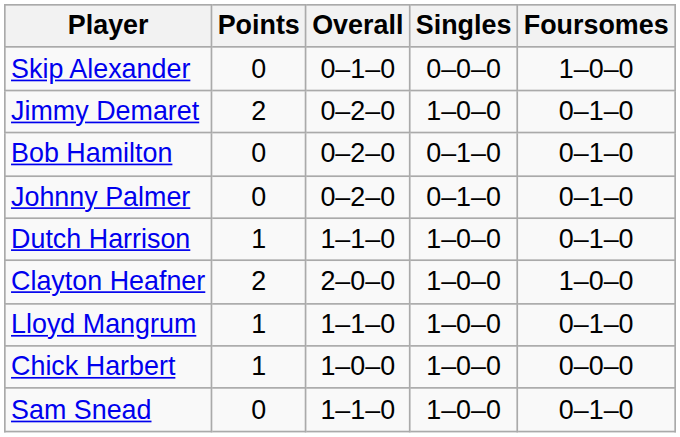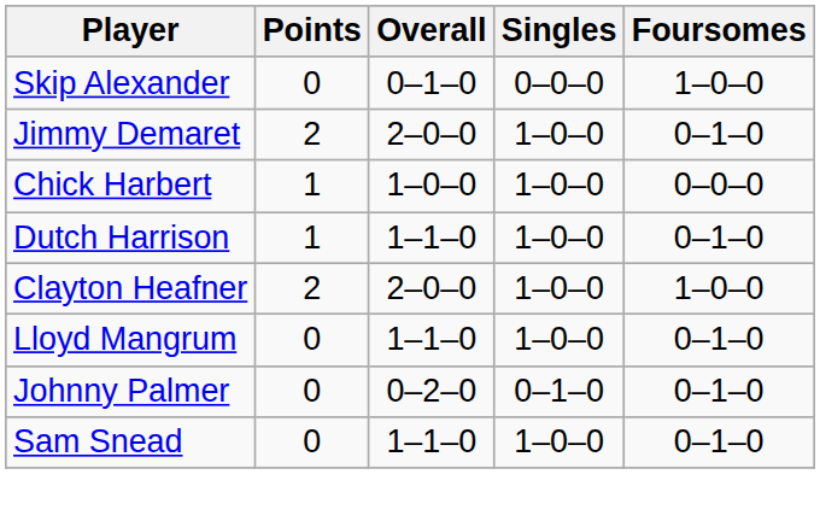 <table class="wikitable sortable" style="text-align:center">
 <tr>
 <th>Player</th>
 <th>Points</th>
 <th>Overall</th>
 <th>Singles</th>
 <th>Foursomes</th>
 </tr>
 <tr>
 <td align=left><a href='#'>Skip Alexander</a></td>
 <td>0</td>
 <td>0–1–0</td>
 <td>0–0–0</td>
 <td>1–0–0</td>
 </tr>
 <tr>
 <td align=left><a href='#'>Jimmy Demaret</a></td>
 <td>2</td>
-<td>0–2–0</td>
+<td>2–0–0</td>
 <td>1–0–0</td>
 <td>0–1–0</td>
 </tr>
 <tr>
-<td align=left><a href='#'>Bob Hamilton</a></td>
-<td>0</td>
-<td>0–2–0</td>
-<td>0–1–0</td>
-<td>0–1–0</td>
-</tr>
-<tr>
-<td align=left><a href='#'>Johnny Palmer</a></td>
-<td>0</td>
-<td>0–2–0</td>
-<td>0–1–0</td>
-<td>0–1–0</td>
+<td align=left><a href='#'>Chick Harbert</a></td>
+<td>1</td>
+<td>1–0–0</td>
+<td>1–0–0</td>
+<td>0–0–0</td>
 </tr>
 <tr>
 <td align=left><a href='#'>Dutch Harrison</a></td>
 <td>1</td>
 <td>1–1–0</td>
 <td>1–0–0</td>
 <td>0–1–0</td>
 </tr>
 <tr>
 <td align=left><a href='#'>Clayton Heafner</a></td>
 <td>2</td>
 <td>2–0–0</td>
 <td>1–0–0</td>
 <td>1–0–0</td>
 </tr>
 <tr>
 <td align=left><a href='#'>Lloyd Mangrum</a></td>
-<td>1</td>
+<td>0</td>
 <td>1–1–0</td>
 <td>1–0–0</td>
 <td>0–1–0</td>
 </tr>
 <tr>
-<td align=left><a href='#'>Chick Harbert</a></td>
-<td>1</td>
-<td>1–0–0</td>
-<td>1–0–0</td>
-<td>0–0–0</td>
+<td align=left><a href='#'>Johnny Palmer</a></td>
+<td>0</td>
+<td>0–2–0</td>
+<td>0–1–0</td>
+<td>0–1–0</td>
 </tr>
 <tr>
 <td align=left><a href='#'>Sam Snead</a></td>
 <td>0</td>
 <td>1–1–0</td>
 <td>1–0–0</td>
 <td>0–1–0</td>
 </tr>
 </table>
